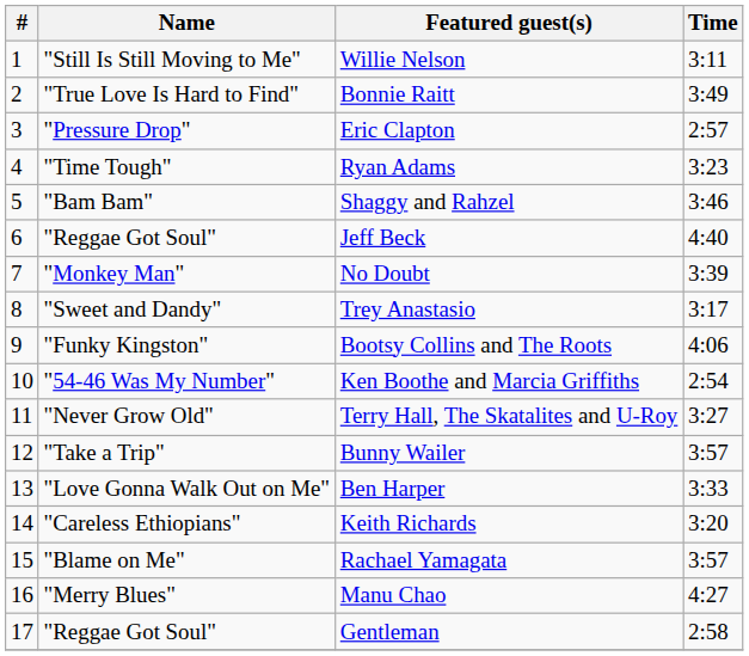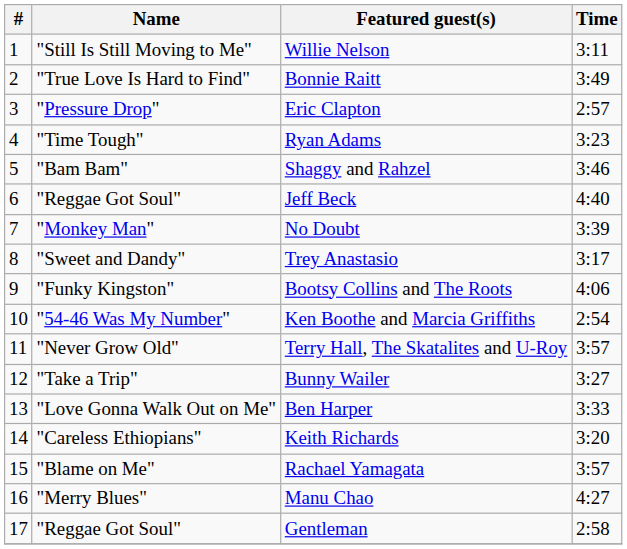 <table class="wikitable">
 <tr>
 <th align="center">#</th>
 <th align="center">Name</th>
 <th align="center">Featured guest(s)</th>
 <th align="center">Time</th>
 </tr>
 <tr>
 <td>1</td>
 <td>"Still Is Still Moving to Me"</td>
 <td><a href='#'>Willie Nelson</a></td>
 <td>3:11</td>
 </tr>
 <tr>
 <td>2</td>
 <td>"True Love Is Hard to Find"</td>
 <td><a href='#'>Bonnie Raitt</a></td>
 <td>3:49</td>
 </tr>
 <tr>
 <td>3</td>
 <td>"<a href='#'>Pressure Drop</a>"</td>
 <td><a href='#'>Eric Clapton</a></td>
 <td>2:57</td>
 </tr>
 <tr>
 <td>4</td>
 <td>"Time Tough"</td>
 <td><a href='#'>Ryan Adams</a></td>
 <td>3:23</td>
 </tr>
 <tr>
 <td>5</td>
 <td>"Bam Bam"</td>
 <td><a href='#'>Shaggy</a> and <a href='#'>Rahzel</a></td>
 <td>3:46</td>
 </tr>
 <tr>
 <td>6</td>
 <td>"Reggae Got Soul"</td>
 <td><a href='#'>Jeff Beck</a></td>
 <td>4:40</td>
 </tr>
 <tr>
 <td>7</td>
 <td>"<a href='#'>Monkey Man</a>"</td>
 <td><a href='#'>No Doubt</a></td>
 <td>3:39</td>
 </tr>
 <tr>
 <td>8</td>
 <td>"Sweet and Dandy"</td>
 <td><a href='#'>Trey Anastasio</a></td>
 <td>3:17</td>
 </tr>
 <tr>
 <td>9</td>
 <td>"Funky Kingston"</td>
 <td><a href='#'>Bootsy Collins</a> and <a href='#'>The Roots</a></td>
 <td>4:06</td>
 </tr>
 <tr>
 <td>10</td>
 <td>"<a href='#'>54-46 Was My Number</a>"</td>
 <td><a href='#'>Ken Boothe</a> and <a href='#'>Marcia Griffiths</a></td>
 <td>2:54</td>
 </tr>
 <tr>
 <td>11</td>
 <td>"Never Grow Old"</td>
 <td><a href='#'>Terry Hall</a>, <a href='#'>The Skatalites</a> and <a href='#'>U-Roy</a></td>
-<td>3:27</td>
+<td>3:57</td>
 </tr>
 <tr>
 <td>12</td>
 <td>"Take a Trip"</td>
 <td><a href='#'>Bunny Wailer</a></td>
-<td>3:57</td>
+<td>3:27</td>
 </tr>
 <tr>
 <td>13</td>
 <td>"Love Gonna Walk Out on Me"</td>
 <td><a href='#'>Ben Harper</a></td>
 <td>3:33</td>
 </tr>
 <tr>
 <td>14</td>
 <td>"Careless Ethiopians"</td>
 <td><a href='#'>Keith Richards</a></td>
 <td>3:20</td>
 </tr>
 <tr>
 <td>15</td>
 <td>"Blame on Me"</td>
 <td><a href='#'>Rachael Yamagata</a></td>
 <td>3:57</td>
 </tr>
 <tr>
 <td>16</td>
 <td>"Merry Blues"</td>
 <td><a href='#'>Manu Chao</a></td>
 <td>4:27</td>
 </tr>
 <tr>
 <td>17</td>
 <td>"Reggae Got Soul"</td>
 <td><a href='#'>Gentleman</a></td>
 <td>2:58</td>
 </tr>
 <tr>
 </tr>
 </table>
